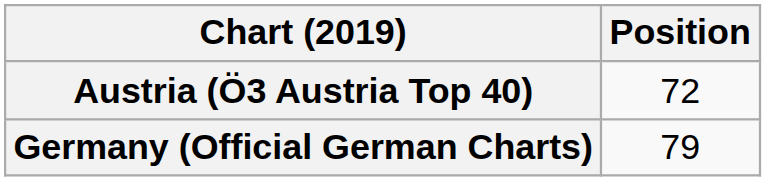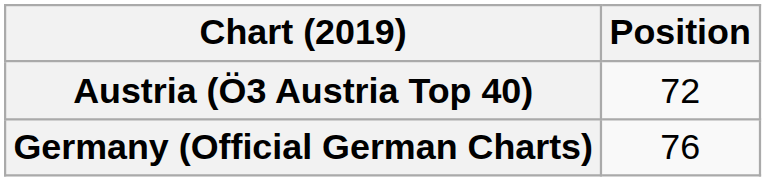 <table class="wikitable sortable plainrowheaders" style="text-align:center">
 <tr>
 <th scope="col">Chart (2019)</th>
 <th scope="col">Position</th>
 </tr>
 <tr>
 <th scope="row">Austria (Ö3 Austria Top 40)</th>
 <td>72</td>
 </tr>
 <tr>
 <th scope="row">Germany (Official German Charts)</th>
-<td>79</td>
+<td>76</td>
 </tr>
 </table>
